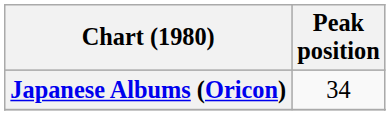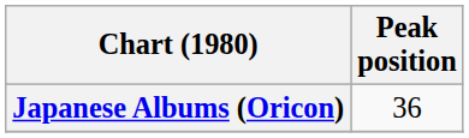 <table class="wikitable sortable plainrowheaders">
 <tr>
 <th>Chart (1980)</th>
 <th>Peak<br>position</th>
 </tr>
 <tr>
 <th scope="row"><a href='#'>Japanese Albums</a> (<a href='#'>Oricon</a>)</th>
-<td align="center">34</td>
+<td align="center">36</td>
 </tr>
 <tr>
 </tr>
 <tr>
 </tr>
 </table>
